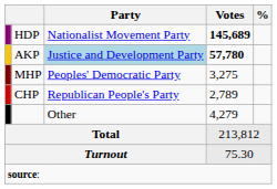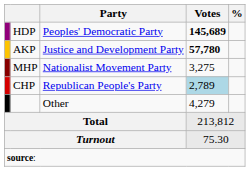 <table class="wikitable">
 <tr>
 <th colspan="2" align="center"></th>
 <th align="center">Party</th>
 <th align="center">Votes</th>
 <th align="center">%</th>
 </tr>
 <tr align="left">
 <td bgcolor="#91007B" width="1"></td>
 <td>HDP</td>
-<td><a href='#'>Nationalist Movement Party</a></td>
+<td><a href='#'>Peoples' Democratic Party</a></td>
 <td><strong>145,689</strong></td>
 <td><strong></strong></td>
 </tr>
 <tr align="left">
 <td bgcolor="#FDC400" width="1"></td>
 <td>AKP</td>
-<td style="background: lightblue;"><a href='#'>Justice and Development Party</a></td>
+<td><a href='#'>Justice and Development Party</a></td>
 <td><strong>57,780</strong></td>
 <td></td>
 </tr>
 <tr align="left">
 <td bgcolor="#870000" width="1"></td>
 <td>MHP</td>
-<td><a href='#'>Peoples' Democratic Party</a></td>
+<td><a href='#'>Nationalist Movement Party</a></td>
 <td>3,275</td>
 <td></td>
 </tr>
 <tr align="left">
 <td bgcolor="#d50000" width="1"></td>
 <td>CHP</td>
 <td><a href='#'>Republican People's Party</a></td>
-<td>2,789</td>
+<td style="background: lightblue;">2,789</td>
 <td></td>
 </tr>
 <tr align="left">
 <td bgcolor=" " width="1"></td>
 <td></td>
 <td>Other</td>
 <td>4,279</td>
 <td></td>
 </tr>
 <tr align="left" style="background-color:#E9E9E9">
 <th colspan="3" align="center"><strong>Total</strong></th>
 <td colspan="5" align="center">213,812</td>
 </tr>
 <tr align="left" style="background-color:#E9E9E9">
 <th colspan="3" align="center"><em>Turnout</em></th>
 <td colspan="5" align="center">75.30</td>
 </tr>
 <tr>
 <td colspan="9" align="left"><small><strong>source</strong>: </small></td>
 </tr>
 </table>
